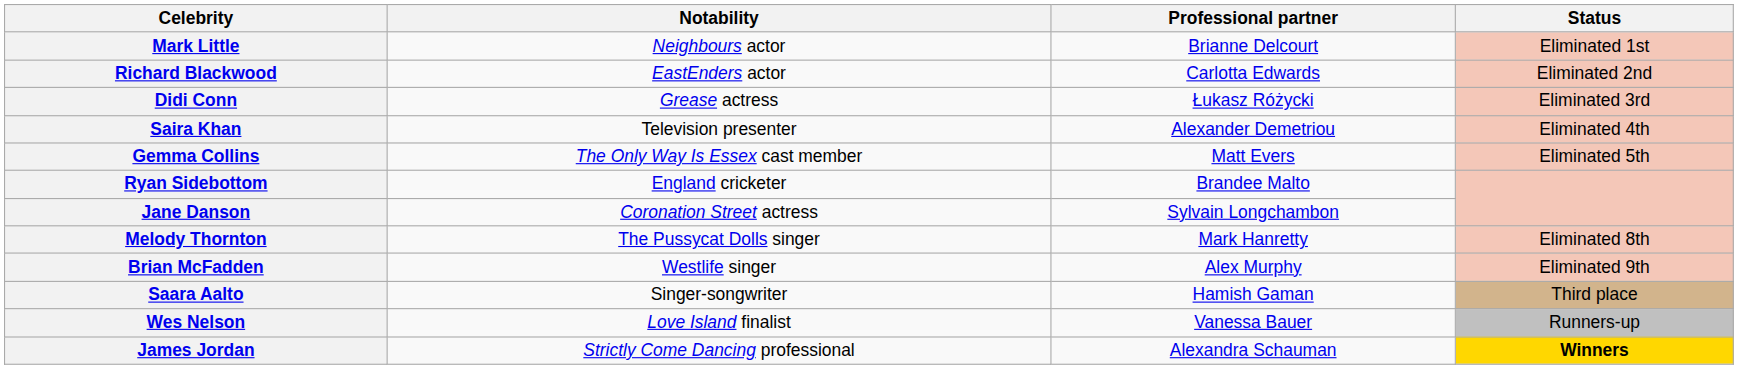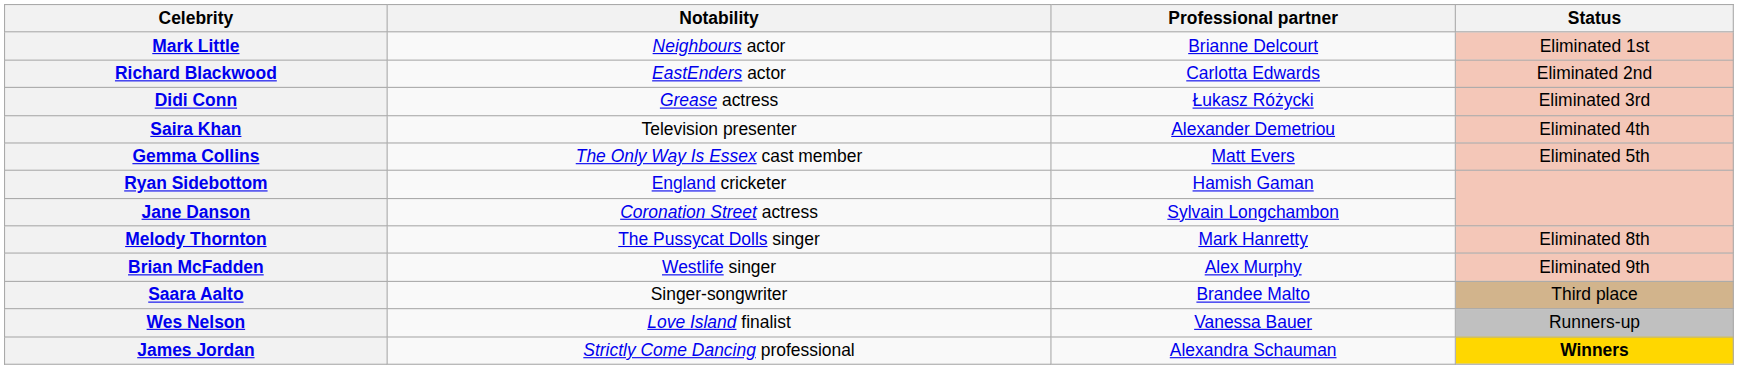 <table class="wikitable sortable" style="text-align:center; width:80%">
 <tr>
 <th scope="col">Celebrity</th>
 <th scope="col" class="unsortable">Notability</th>
 <th scope="col">Professional partner</th>
 <th scope="col">Status</th>
 </tr>
 <tr>
 <th scope="row"><a href='#'>Mark Little</a></th>
 <td><em><a href='#'>Neighbours</a></em> actor</td>
 <td><a href='#'>Brianne Delcourt</a></td>
 <td bgcolor="f4c7b8">Eliminated 1st</td>
 </tr>
 <tr>
 <th scope="row"><a href='#'>Richard Blackwood</a></th>
 <td><em><a href='#'>EastEnders</a></em> actor</td>
 <td><a href='#'>Carlotta Edwards</a></td>
 <td bgcolor="f4c7b8">Eliminated 2nd</td>
 </tr>
 <tr>
 <th scope="row"><a href='#'>Didi Conn</a></th>
 <td><em><a href='#'>Grease</a></em> actress</td>
 <td><a href='#'>Łukasz Różycki</a></td>
 <td bgcolor="f4c7b8">Eliminated 3rd</td>
 </tr>
 <tr>
 <th scope="row"><a href='#'>Saira Khan</a></th>
 <td>Television presenter</td>
 <td><a href='#'>Alexander Demetriou</a></td>
 <td bgcolor="f4c7b8">Eliminated 4th</td>
 </tr>
 <tr>
 <th scope="row"><a href='#'>Gemma Collins</a></th>
 <td><em><a href='#'>The Only Way Is Essex</a></em> cast member</td>
 <td><a href='#'>Matt Evers</a></td>
 <td bgcolor="f4c7b8">Eliminated 5th</td>
 </tr>
 <tr>
 <th scope="row"><a href='#'>Ryan Sidebottom</a></th>
 <td><a href='#'>England</a> cricketer</td>
-<td><a href='#'>Brandee Malto</a></td>
+<td><a href='#'>Hamish Gaman</a></td>
 <td rowspan="2" bgcolor="f4c7b8"></td>
 </tr>
 <tr>
 <th scope="row"><a href='#'>Jane Danson</a></th>
 <td><em><a href='#'>Coronation Street</a></em> actress</td>
 <td><a href='#'>Sylvain Longchambon</a></td>
 </tr>
 <tr>
 <th scope="row"><a href='#'>Melody Thornton</a></th>
 <td><a href='#'>The Pussycat Dolls</a> singer</td>
 <td><a href='#'>Mark Hanretty</a></td>
 <td bgcolor="f4c7b8">Eliminated 8th</td>
 </tr>
 <tr>
 <th scope="row"><a href='#'>Brian McFadden</a></th>
 <td><a href='#'>Westlife</a> singer</td>
 <td><a href='#'>Alex Murphy</a></td>
 <td bgcolor="f4c7b8">Eliminated 9th</td>
 </tr>
 <tr>
 <th scope="row"><a href='#'>Saara Aalto</a></th>
 <td>Singer-songwriter</td>
-<td><a href='#'>Hamish Gaman</a></td>
+<td><a href='#'>Brandee Malto</a></td>
 <td bgcolor="tan">Third place</td>
 </tr>
 <tr>
 <th scope="row"><a href='#'>Wes Nelson</a></th>
 <td><em><a href='#'>Love Island</a></em> finalist</td>
 <td><a href='#'>Vanessa Bauer</a></td>
 <td bgcolor="silver">Runners-up</td>
 </tr>
 <tr>
 <th scope="row"><a href='#'>James Jordan</a></th>
 <td><em><a href='#'>Strictly Come Dancing</a></em> professional</td>
 <td><a href='#'>Alexandra Schauman</a></td>
 <td bgcolor="gold"><strong>Winners</strong></td>
 </tr>
 </table>
